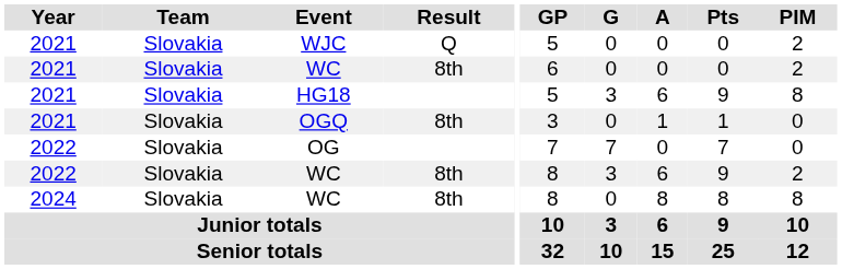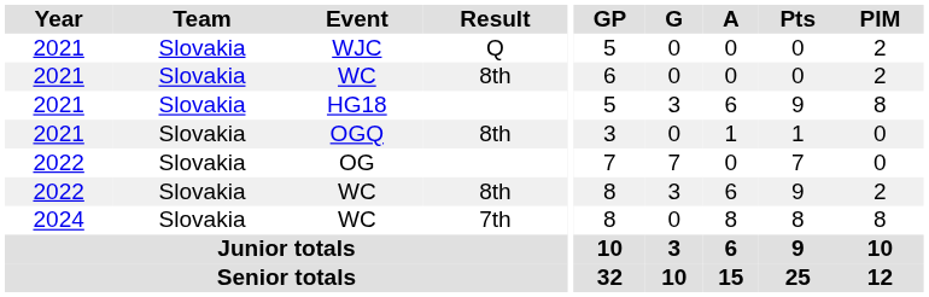 <table border="0" cellpadding="1" cellspacing="0" ID="Table3" style="text-align:center; width:40em;">
 <tr bgcolor="#e0e0e0">
 <th>Year</th>
 <th>Team</th>
 <th>Event</th>
 <th>Result</th>
 <th rowspan="100" bgcolor="#fff"></th>
 <th>GP</th>
 <th>G</th>
 <th>A</th>
 <th>Pts</th>
 <th>PIM</th>
 </tr>
 <tr>
 <td><a href='#'>2021</a></td>
 <td><a href='#'>Slovakia</a></td>
 <td><a href='#'>WJC</a></td>
 <td>Q</td>
 <td>5</td>
 <td>0</td>
 <td>0</td>
 <td>0</td>
 <td>2</td>
 </tr>
 <tr bgcolor="#f0f0f0">
 <td><a href='#'>2021</a></td>
 <td><a href='#'>Slovakia</a></td>
 <td><a href='#'>WC</a></td>
 <td>8th</td>
 <td>6</td>
 <td>0</td>
 <td>0</td>
 <td>0</td>
 <td>2</td>
 </tr>
 <tr>
 <td><a href='#'>2021</a></td>
 <td><a href='#'>Slovakia</a></td>
 <td><a href='#'>HG18</a></td>
 <td></td>
 <td>5</td>
 <td>3</td>
 <td>6</td>
 <td>9</td>
 <td>8</td>
 </tr>
 <tr bgcolor="#f0f0f0">
 <td><a href='#'>2021</a></td>
 <td>Slovakia</td>
 <td><a href='#'>OGQ</a></td>
 <td>8th</td>
 <td>3</td>
 <td>0</td>
 <td>1</td>
 <td>1</td>
 <td>0</td>
 </tr>
 <tr>
 <td><a href='#'>2022</a></td>
 <td>Slovakia</td>
 <td>OG</td>
 <td></td>
 <td>7</td>
 <td>7</td>
 <td>0</td>
 <td>7</td>
 <td>0</td>
 </tr>
 <tr bgcolor="#f0f0f0">
 <td><a href='#'>2022</a></td>
 <td>Slovakia</td>
 <td>WC</td>
 <td>8th</td>
 <td>8</td>
 <td>3</td>
 <td>6</td>
 <td>9</td>
 <td>2</td>
 </tr>
 <tr>
 <td><a href='#'>2024</a></td>
 <td>Slovakia</td>
 <td>WC</td>
-<td>8th</td>
+<td>7th</td>
 <td>8</td>
 <td>0</td>
 <td>8</td>
 <td>8</td>
 <td>8</td>
 </tr>
 <tr bgcolor="#e0e0e0">
 <th colspan="4">Junior totals</th>
 <th>10</th>
 <th>3</th>
 <th>6</th>
 <th>9</th>
 <th>10</th>
 </tr>
 <tr bgcolor="#e0e0e0">
 <th colspan="4">Senior totals</th>
 <th>32</th>
 <th>10</th>
 <th>15</th>
 <th>25</th>
 <th>12</th>
 </tr>
 </table>
